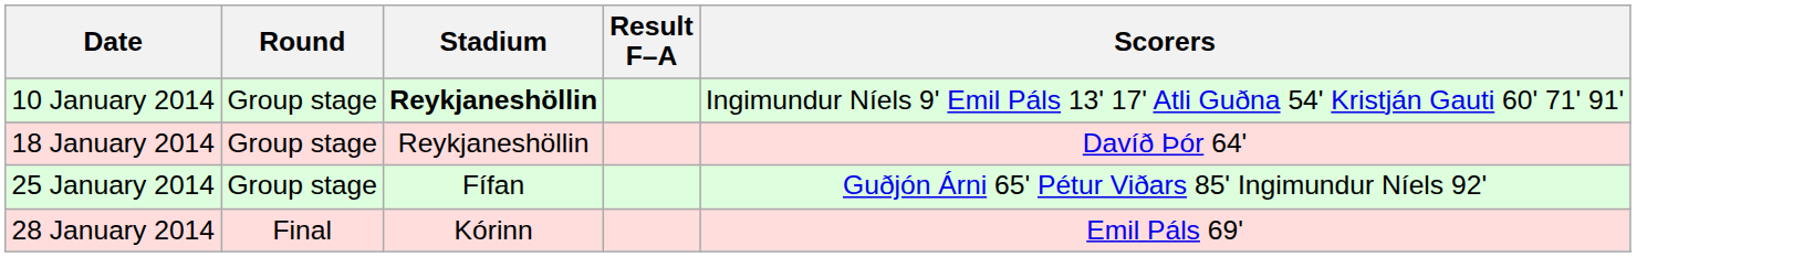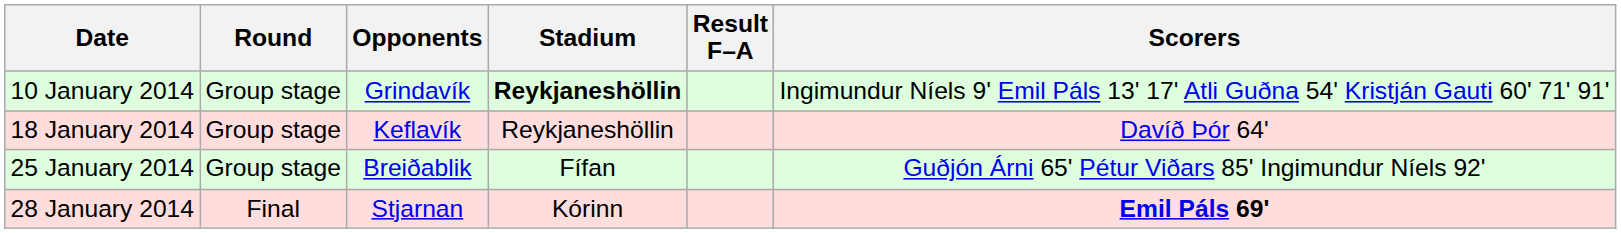 <table class="wikitable" style="text-align:center">
 <tr>
 <th>Date</th>
 <th>Round</th>
+<th>Opponents</th>
 <th>Stadium</th>
 <th>Result<br>F–A</th>
 <th>Scorers</th>
 </tr>
 <tr bgcolor="#ddffdd">
 <td>10 January 2014</td>
 <td>Group stage</td>
+<td><a href='#'>Grindavík</a></td>
 <td><strong>Reykjaneshöllin</strong></td>
 <td></td>
 <td>Ingimundur Níels 9' <a href='#'>Emil Páls</a> 13' 17' <a href='#'>Atli Guðna</a> 54' <a href='#'>Kristján Gauti</a> 60' 71' 91'</td>
 </tr>
 <tr bgcolor="#ffdddd">
 <td>18 January 2014</td>
 <td>Group stage</td>
+<td><a href='#'>Keflavík</a></td>
 <td>Reykjaneshöllin</td>
 <td></td>
 <td><a href='#'>Davíð Þór</a> 64'</td>
 </tr>
 <tr bgcolor="#ddffdd">
 <td>25 January 2014</td>
 <td>Group stage</td>
+<td><a href='#'>Breiðablik</a></td>
 <td>Fífan</td>
 <td></td>
 <td><a href='#'>Guðjón Árni</a> 65' <a href='#'>Pétur Viðars</a> 85' Ingimundur Níels 92'</td>
 </tr>
 <tr bgcolor="#ffdddd">
 <td>28 January 2014</td>
 <td>Final</td>
+<td><a href='#'>Stjarnan</a></td>
 <td>Kórinn</td>
 <td></td>
-<td><a href='#'>Emil Páls</a> 69'</td>
+<td><strong><a href='#'>Emil Páls</a> 69'</strong></td>
 </tr>
 </table>
